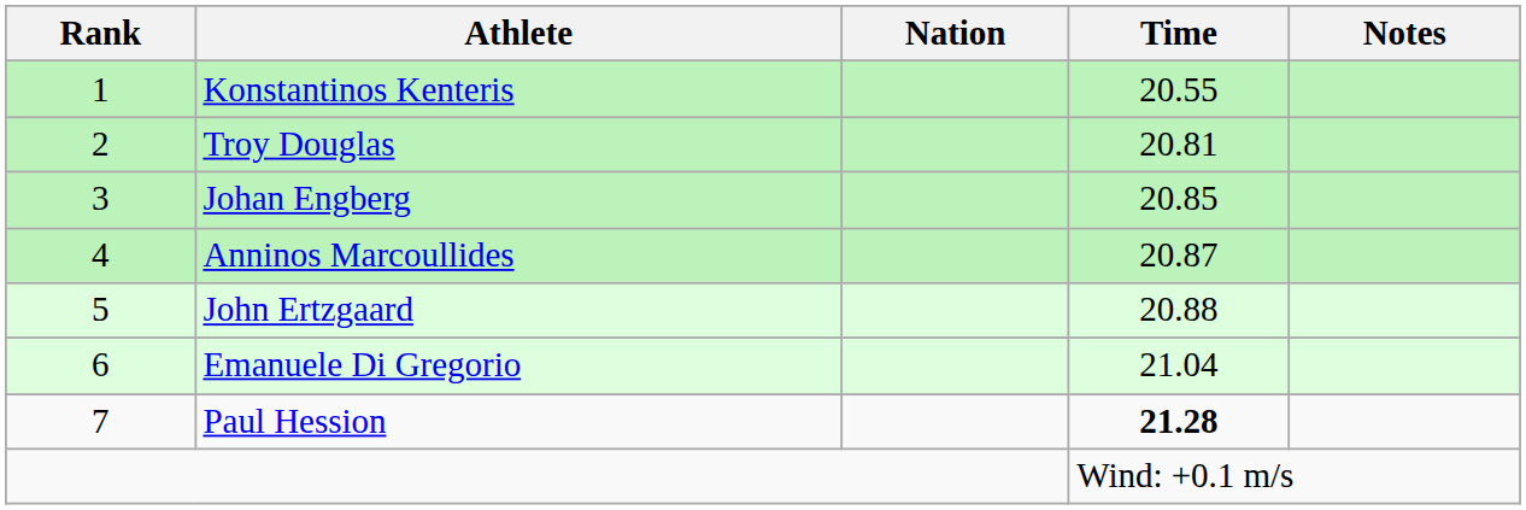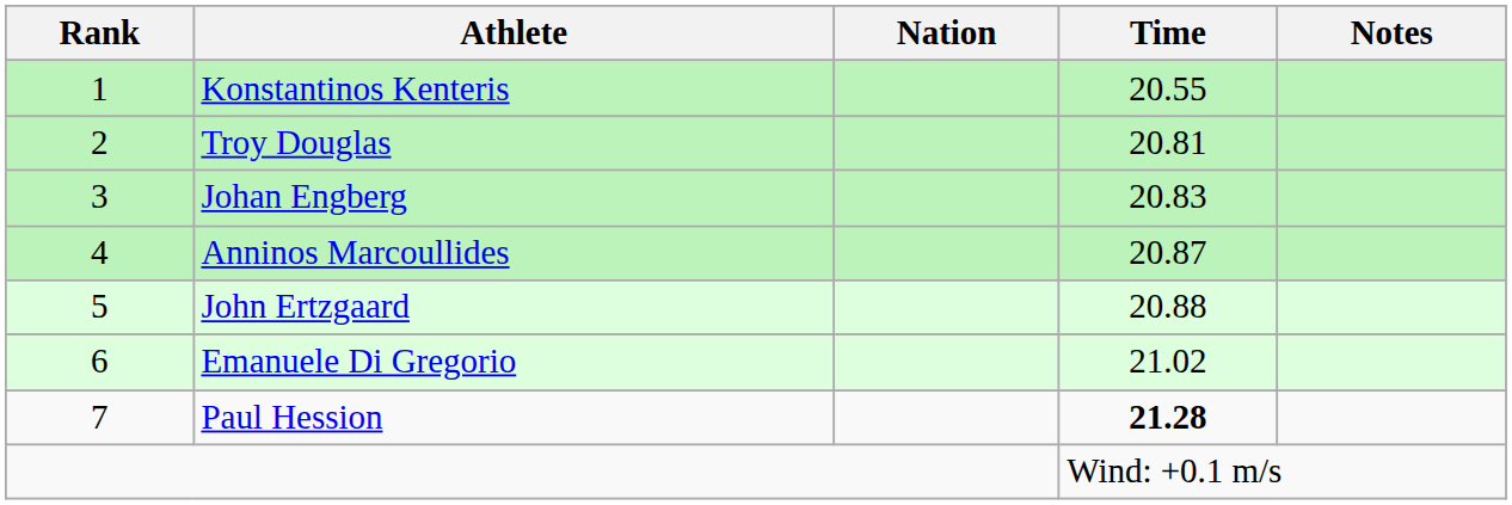 <table class="wikitable sortable" style="text-align:center;width: 55%;">
 <tr>
 <th scope="col">Rank</th>
 <th scope="col">Athlete</th>
 <th scope="col">Nation</th>
 <th scope="col">Time</th>
 <th scope="col">Notes</th>
 </tr>
 <tr bgcolor=bbf3bb>
 <td>1</td>
 <td align=left><a href='#'>Konstantinos Kenteris</a></td>
 <td align=left></td>
 <td>20.55</td>
 <td></td>
 </tr>
 <tr bgcolor=bbf3bb>
 <td>2</td>
 <td align=left><a href='#'>Troy Douglas</a></td>
 <td align=left></td>
 <td>20.81</td>
 <td></td>
 </tr>
 <tr bgcolor=bbf3bb>
 <td>3</td>
 <td align=left><a href='#'>Johan Engberg</a></td>
 <td align=left></td>
-<td>20.85</td>
+<td>20.83</td>
 <td></td>
 </tr>
 <tr bgcolor=bbf3bb>
 <td>4</td>
 <td align=left><a href='#'>Anninos Marcoullides</a></td>
 <td align=left></td>
 <td>20.87</td>
 <td></td>
 </tr>
 <tr bgcolor=ddffdd>
 <td>5</td>
 <td align=left><a href='#'>John Ertzgaard</a></td>
 <td align=left></td>
 <td>20.88</td>
 <td></td>
 </tr>
 <tr bgcolor=ddffdd>
 <td>6</td>
 <td align=left><a href='#'>Emanuele Di Gregorio</a></td>
 <td align=left></td>
-<td>21.04</td>
+<td>21.02</td>
 <td></td>
 </tr>
 <tr>
 <td>7</td>
 <td align=left><a href='#'>Paul Hession</a></td>
 <td align=left></td>
 <td><strong>21.28</strong></td>
 <td></td>
 </tr>
 <tr class="sortbottom">
 <td colspan="3"></td>
 <td colspan="2" style="text-align:left;">Wind: +0.1 m/s</td>
 </tr>
 </table>
